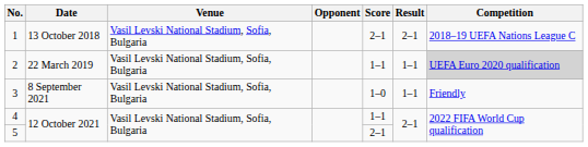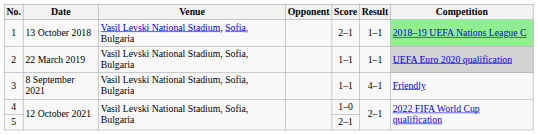 <table class="wikitable sortable">
 <tr>
 <th scope="col">No.</th>
 <th scope="col">Date</th>
 <th scope="col">Venue</th>
 <th scope="col">Opponent</th>
 <th scope="col">Score</th>
 <th scope="col">Result</th>
 <th scope="col">Competition</th>
 </tr>
 <tr>
 <td style="text-align:center">1</td>
 <td>13 October 2018</td>
 <td><a href='#'>Vasil Levski National Stadium</a>, <a href='#'>Sofia</a>, Bulgaria</td>
 <td></td>
 <td style="text-align:center">2–1</td>
-<td style="text-align:center">2–1</td>
-<td><a href='#'>2018–19 UEFA Nations League C</a></td>
+<td style="text-align:center">1–1</td>
+<td style="background: lightgreen;"><a href='#'>2018–19 UEFA Nations League C</a></td>
 </tr>
 <tr>
 <td style="text-align:center">2</td>
 <td>22 March 2019</td>
 <td>Vasil Levski National Stadium, Sofia, Bulgaria</td>
 <td></td>
 <td style="text-align:center">1–1</td>
 <td style="text-align:center">1–1</td>
 <td style="background: lightgrey;"><a href='#'>UEFA Euro 2020 qualification</a></td>
 </tr>
 <tr>
 <td style="text-align:center">3</td>
 <td>8 September 2021</td>
 <td>Vasil Levski National Stadium, Sofia, Bulgaria</td>
 <td></td>
-<td style="text-align:center">1–0</td>
 <td style="text-align:center">1–1</td>
+<td style="text-align:center">4–1</td>
 <td><a href='#'>Friendly</a></td>
 </tr>
 <tr>
 <td style="text-align:center">4</td>
 <td rowspan="2">12 October 2021</td>
 <td rowspan="2">Vasil Levski National Stadium, Sofia, Bulgaria</td>
 <td rowspan="2"></td>
-<td style="text-align:center">1–1</td>
+<td style="text-align:center">1–0</td>
 <td rowspan="2" style="text-align:center">2–1</td>
 <td rowspan="2"><a href='#'>2022 FIFA World Cup qualification</a></td>
 </tr>
 <tr>
 <td style="text-align:center">5</td>
 <td style="text-align:center">2–1</td>
 </tr>
 </table>
